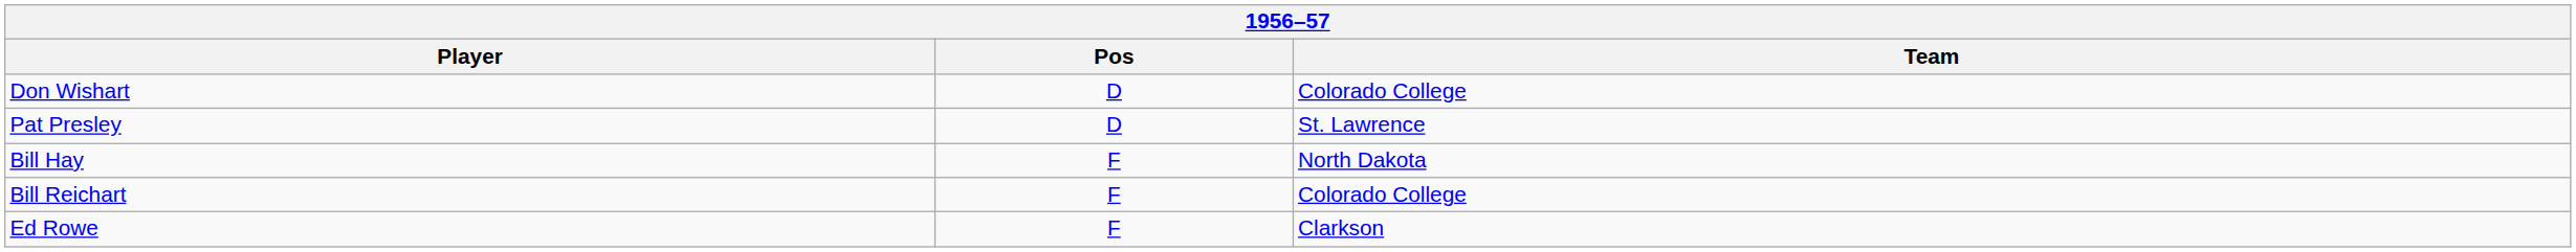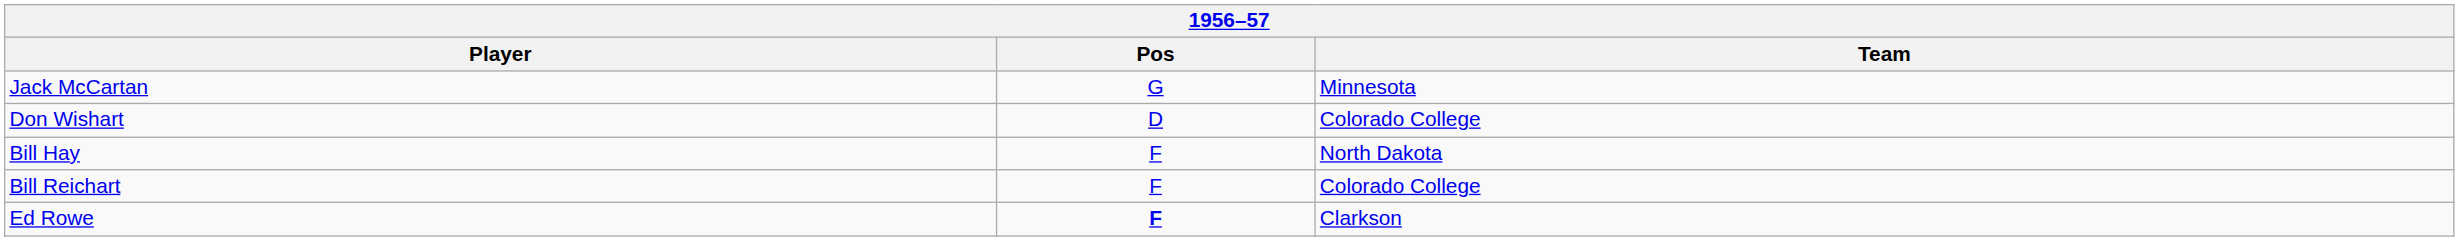 <table class="wikitable" width=95%>
 <tr>
 <th colspan=3><a href='#'>1956–57</a></th>
 </tr>
 <tr>
 <th>Player</th>
 <th>Pos</th>
 <th>Team</th>
 </tr>
 <tr>
+<td><a href='#'>Jack McCartan</a></td>
+<td style="text-align:center;"><a href='#'>G</a></td>
+<td><a href='#'>Minnesota</a></td>
+</tr>
+<tr>
 <td><a href='#'>Don Wishart</a></td>
 <td style="text-align:center;"><a href='#'>D</a></td>
 <td><a href='#'>Colorado College</a></td>
-</tr>
-<tr>
-<td><a href='#'>Pat Presley</a></td>
-<td style="text-align:center;"><a href='#'>D</a></td>
-<td><a href='#'>St. Lawrence</a></td>
 </tr>
 <tr>
 <td><a href='#'>Bill Hay</a></td>
 <td style="text-align:center;"><a href='#'>F</a></td>
 <td><a href='#'>North Dakota</a></td>
 </tr>
 <tr>
 <td><a href='#'>Bill Reichart</a></td>
 <td style="text-align:center;"><a href='#'>F</a></td>
 <td><a href='#'>Colorado College</a></td>
 </tr>
 <tr>
 <td><a href='#'>Ed Rowe</a></td>
-<td style="text-align:center;"><a href='#'>F</a></td>
+<td style="text-align:center;"><strong><a href='#'>F</a></strong></td>
 <td><a href='#'>Clarkson</a></td>
 </tr>
 </table>
